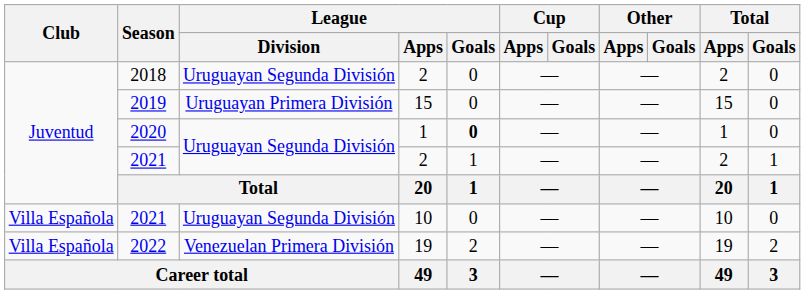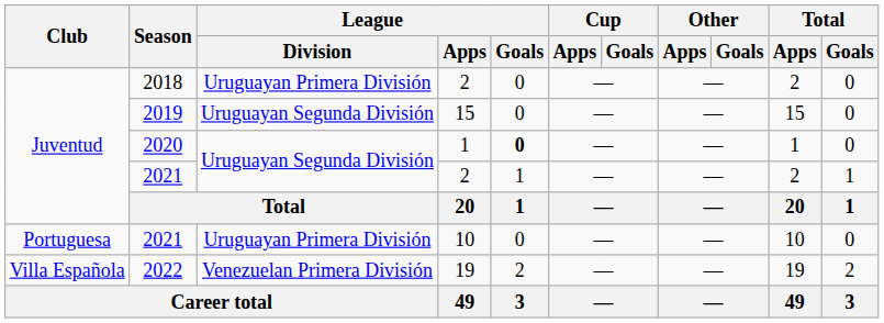 <table class=wikitable style=text-align:center>
 <tr>
 <th rowspan=2>Club</th>
 <th rowspan=2>Season</th>
 <th colspan=3>League</th>
 <th colspan=2>Cup</th>
 <th colspan=2>Other</th>
 <th colspan=2>Total</th>
 </tr>
 <tr>
 <th>Division</th>
 <th>Apps</th>
 <th>Goals</th>
 <th>Apps</th>
 <th>Goals</th>
 <th>Apps</th>
 <th>Goals</th>
 <th>Apps</th>
 <th>Goals</th>
 </tr>
 <tr>
 <td rowspan=5><a href='#'>Juventud</a></td>
 <td>2018</td>
-<td><a href='#'>Uruguayan Segunda División</a></td>
+<td><a href='#'>Uruguayan Primera División</a></td>
 <td>2</td>
 <td>0</td>
 <td colspan=2>—</td>
 <td colspan=2>—</td>
 <td>2</td>
 <td>0</td>
 </tr>
 <tr>
 <td><a href='#'>2019</a></td>
-<td><a href='#'>Uruguayan Primera División</a></td>
+<td><a href='#'>Uruguayan Segunda División</a></td>
 <td>15</td>
 <td>0</td>
 <td colspan=2>—</td>
 <td colspan=2>—</td>
 <td>15</td>
 <td>0</td>
 </tr>
 <tr>
 <td><a href='#'>2020</a></td>
 <td rowspan=2><a href='#'>Uruguayan Segunda División</a></td>
 <td>1</td>
 <td><strong>0</strong></td>
 <td colspan=2>—</td>
 <td colspan=2>—</td>
 <td>1</td>
 <td>0</td>
 </tr>
 <tr>
 <td><a href='#'>2021</a></td>
 <td>2</td>
 <td>1</td>
 <td colspan=2>—</td>
 <td colspan=2>—</td>
 <td>2</td>
 <td>1</td>
 </tr>
 <tr>
 <th colspan="2">Total</th>
 <th>20</th>
 <th>1</th>
 <th colspan=2>—</th>
 <th colspan=2>—</th>
 <th>20</th>
 <th>1</th>
 </tr>
 <tr>
-<td><a href='#'>Villa Española</a></td>
+<td><a href='#'>Portuguesa</a></td>
 <td><a href='#'>2021</a></td>
-<td><a href='#'>Uruguayan Segunda División</a></td>
+<td><a href='#'>Uruguayan Primera División</a></td>
 <td>10</td>
 <td>0</td>
 <td colspan=2>—</td>
 <td colspan=2>—</td>
 <td>10</td>
 <td>0</td>
 </tr>
 <tr>
 <td><a href='#'>Villa Española</a></td>
 <td><a href='#'>2022</a></td>
 <td><a href='#'>Venezuelan Primera División</a></td>
 <td>19</td>
 <td>2</td>
 <td colspan=2>—</td>
 <td colspan=2>—</td>
 <td>19</td>
 <td>2</td>
 </tr>
 <tr>
 <th colspan=3>Career total</th>
 <th>49</th>
 <th>3</th>
 <th colspan=2>—</th>
 <th colspan=2>—</th>
 <th>49</th>
 <th>3</th>
 </tr>
 </table>
